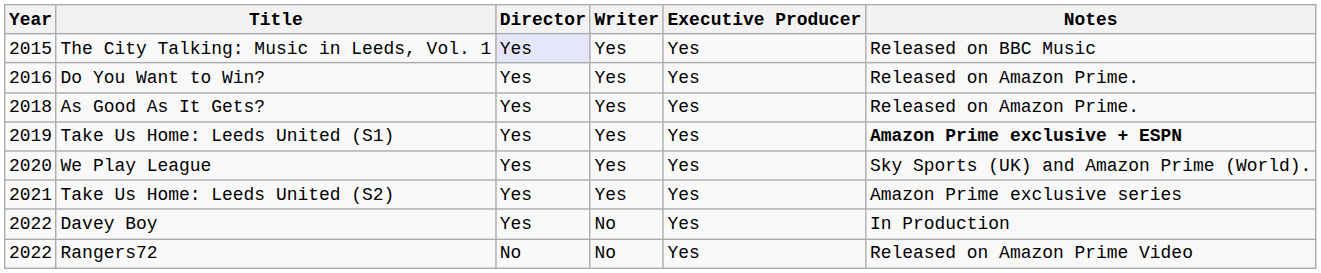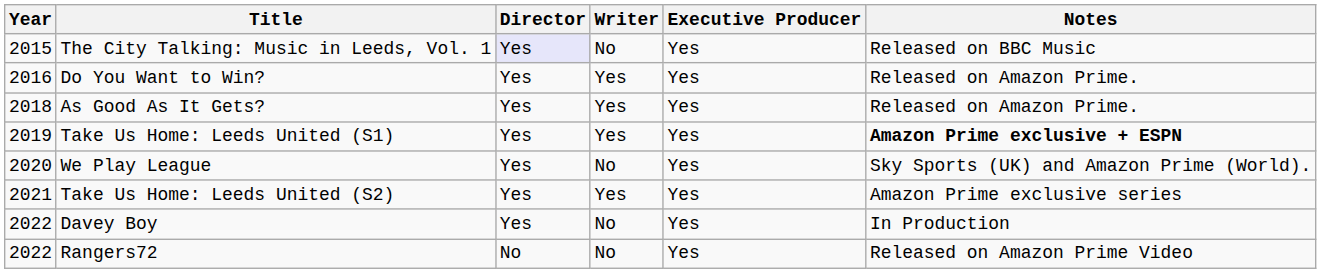 <table class="wikitable sortable">
 <tr>
 <th>Year</th>
 <th>Title</th>
 <th>Director</th>
 <th>Writer</th>
 <th>Executive Producer</th>
 <th>Notes</th>
 </tr>
 <tr>
 <td>2015</td>
 <td>The City Talking: Music in Leeds, Vol. 1</td>
 <td style="background: lavender;">Yes</td>
-<td>Yes</td>
+<td>No</td>
 <td>Yes</td>
 <td>Released on BBC Music</td>
 </tr>
 <tr>
 <td>2016</td>
 <td>Do You Want to Win?</td>
 <td>Yes</td>
 <td>Yes</td>
 <td>Yes</td>
 <td>Released on Amazon Prime.</td>
 </tr>
 <tr>
 <td>2018</td>
 <td>As Good As It Gets?</td>
 <td>Yes</td>
 <td>Yes</td>
 <td>Yes</td>
 <td>Released on Amazon Prime.</td>
 </tr>
 <tr>
 <td>2019</td>
 <td>Take Us Home: Leeds United (S1)</td>
 <td>Yes</td>
 <td>Yes</td>
 <td>Yes</td>
 <td><strong>Amazon Prime exclusive + ESPN</strong></td>
 </tr>
 <tr>
 <td>2020</td>
 <td>We Play League</td>
 <td>Yes</td>
-<td>Yes</td>
+<td>No</td>
 <td>Yes</td>
 <td>Sky Sports (UK) and Amazon Prime (World).</td>
 </tr>
 <tr>
 <td>2021</td>
 <td>Take Us Home: Leeds United (S2)</td>
 <td>Yes</td>
 <td>Yes</td>
 <td>Yes</td>
 <td>Amazon Prime exclusive series</td>
 </tr>
 <tr>
 <td>2022</td>
 <td>Davey Boy</td>
 <td>Yes</td>
 <td>No</td>
 <td>Yes</td>
 <td>In Production</td>
 </tr>
 <tr>
 <td>2022</td>
 <td>Rangers72</td>
 <td>No</td>
 <td>No</td>
 <td>Yes</td>
 <td>Released on Amazon Prime Video</td>
 </tr>
 </table>
